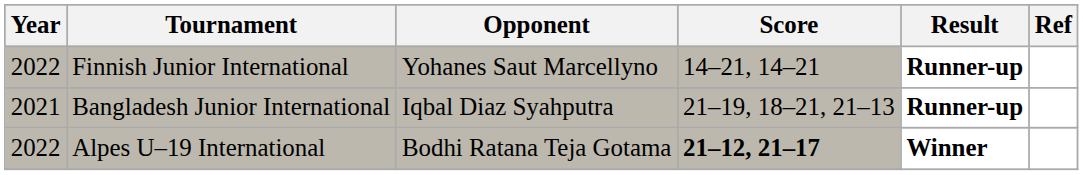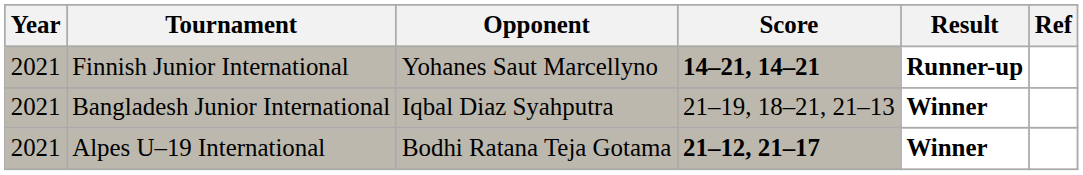 <table class="sortable wikitable" style="font-size: 90%;">
 <tr>
 <th>Year</th>
 <th>Tournament</th>
 <th>Opponent</th>
 <th>Score</th>
 <th>Result</th>
 <th>Ref</th>
 </tr>
 <tr style="background:#BDB8AD">
-<td align="center">2022</td>
+<td align="center">2021</td>
 <td align="left">Finnish Junior International</td>
 <td align="left"> Yohanes Saut Marcellyno</td>
-<td align="left">14–21, 14–21</td>
+<td align="left"><strong>14–21, 14–21</strong></td>
 <td style="text-align:left; background:white"> <strong>Runner-up</strong></td>
 <td style="text-align:center; background:white"></td>
 </tr>
 <tr style="background:#BDB8AD">
 <td align="center">2021</td>
 <td align="left">Bangladesh Junior International</td>
 <td align="left"> Iqbal Diaz Syahputra</td>
 <td align="left">21–19, 18–21, 21–13</td>
-<td style="text-align:left; background:white"> <strong>Runner-up</strong></td>
+<td style="text-align:left; background:white"> <strong>Winner</strong></td>
 <td style="text-align:center; background:white"></td>
 </tr>
 <tr style="background:#BDB8AD">
-<td align="center">2022</td>
+<td align="center">2021</td>
 <td align="left">Alpes U–19 International</td>
 <td align="left"> Bodhi Ratana Teja Gotama</td>
 <td align="left"><strong>21–12, 21–17</strong></td>
 <td style="text-align:left; background:white"> <strong>Winner</strong></td>
 <td style="text-align:center; background:white"></td>
 </tr>
 </table>
